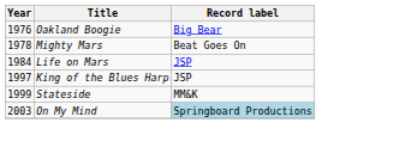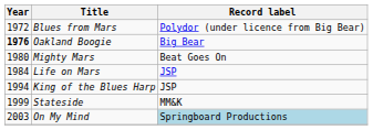 <table class="wikitable sortable">
 <tr>
 <th>Year</th>
 <th>Title</th>
 <th>Record label</th>
 </tr>
 <tr>
-<td>1976</td>
+<td>1972</td>
+<td><em>Blues from Mars</em></td>
+<td align="left"><a href='#'>Polydor</a> (under licence from Big Bear)</td>
+</tr>
+<tr>
+<td><strong>1976</strong></td>
 <td><em>Oakland Boogie</em></td>
 <td align="left"><a href='#'>Big Bear</a></td>
 </tr>
 <tr>
-<td>1978</td>
+<td>1980</td>
 <td><em>Mighty Mars</em></td>
 <td align="left">Beat Goes On</td>
 </tr>
 <tr>
 <td>1984</td>
 <td><em>Life on Mars</em></td>
 <td align="left"><a href='#'>JSP</a></td>
 </tr>
 <tr>
-<td>1997</td>
+<td>1994</td>
 <td><em>King of the Blues Harp</em></td>
 <td align="left">JSP</td>
 </tr>
 <tr>
 <td>1999</td>
 <td><em>Stateside</em></td>
 <td align="left">MM&K</td>
 </tr>
 <tr>
 <td>2003</td>
 <td><em>On My Mind</em></td>
 <td align="left" style="background: lightblue;">Springboard Productions</td>
 </tr>
 <tr>
 </tr>
 </table>
